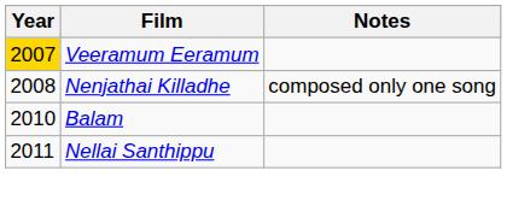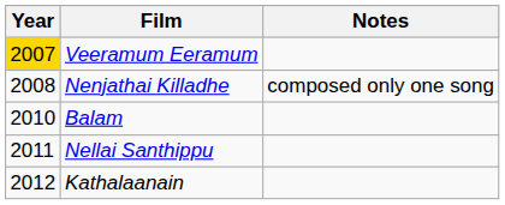 <table class="wikitable">
 <tr style="background:#ccc; text-align:center;">
 <th>Year</th>
 <th>Film</th>
 <th>Notes</th>
 </tr>
 <tr>
 <td style="background: gold;">2007</td>
 <td><em><a href='#'>Veeramum Eeramum</a></em></td>
 <td></td>
 </tr>
 <tr>
 <td>2008</td>
 <td><em><a href='#'>Nenjathai Killadhe</a></em></td>
 <td>composed only one song</td>
 </tr>
 <tr>
 <td>2010</td>
 <td><em><a href='#'>Balam</a></em></td>
 <td></td>
 </tr>
 <tr>
 <td>2011</td>
 <td><em><a href='#'>Nellai Santhippu</a></em></td>
 <td></td>
 </tr>
+<tr>
+<td>2012</td>
+<td><em>Kathalaanain</em></td>
+<td></td>
+</tr>
 </table>
